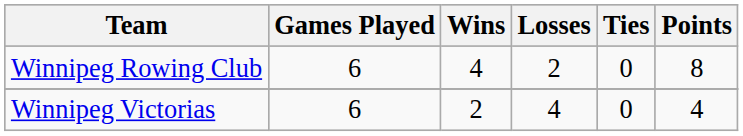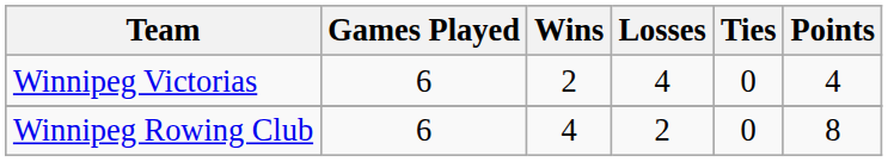 <table class="wikitable">
 <tr>
 <th>Team</th>
 <th>Games Played</th>
 <th>Wins</th>
 <th>Losses</th>
 <th>Ties</th>
 <th>Points</th>
 </tr>
 <tr>
+<td><a href='#'>Winnipeg Victorias</a></td>
+<td style="text-align: center;">6</td>
+<td style="text-align: center;">2</td>
+<td style="text-align: center;">4</td>
+<td style="text-align: center;">0</td>
+<td style="text-align: center;">4</td>
+</tr>
+<tr>
+</tr>
+<tr>
 <td><a href='#'>Winnipeg Rowing Club</a></td>
 <td style="text-align: center;">6</td>
 <td style="text-align: center;">4</td>
 <td style="text-align: center;">2</td>
 <td style="text-align: center;">0</td>
 <td style="text-align: center;">8</td>
 </tr>
-<tr>
-</tr>
-<tr>
-<td><a href='#'>Winnipeg Victorias</a></td>
-<td style="text-align: center;">6</td>
-<td style="text-align: center;">2</td>
-<td style="text-align: center;">4</td>
-<td style="text-align: center;">0</td>
-<td style="text-align: center;">4</td>
-</tr>
 </table>
